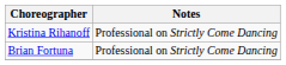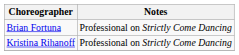 <table class="wikitable">
 <tr>
 <th>Choreographer</th>
 <th>Notes</th>
 </tr>
 <tr>
-<td><a href='#'>Kristina Rihanoff</a></td>
+<td><a href='#'>Brian Fortuna</a></td>
 <td>Professional on <em>Strictly Come Dancing</em></td>
 </tr>
 <tr>
-<td><a href='#'>Brian Fortuna</a></td>
+<td><a href='#'>Kristina Rihanoff</a></td>
 <td>Professional on <em>Strictly Come Dancing</em></td>
 </tr>
 <tr>
 </tr>
 </table>
